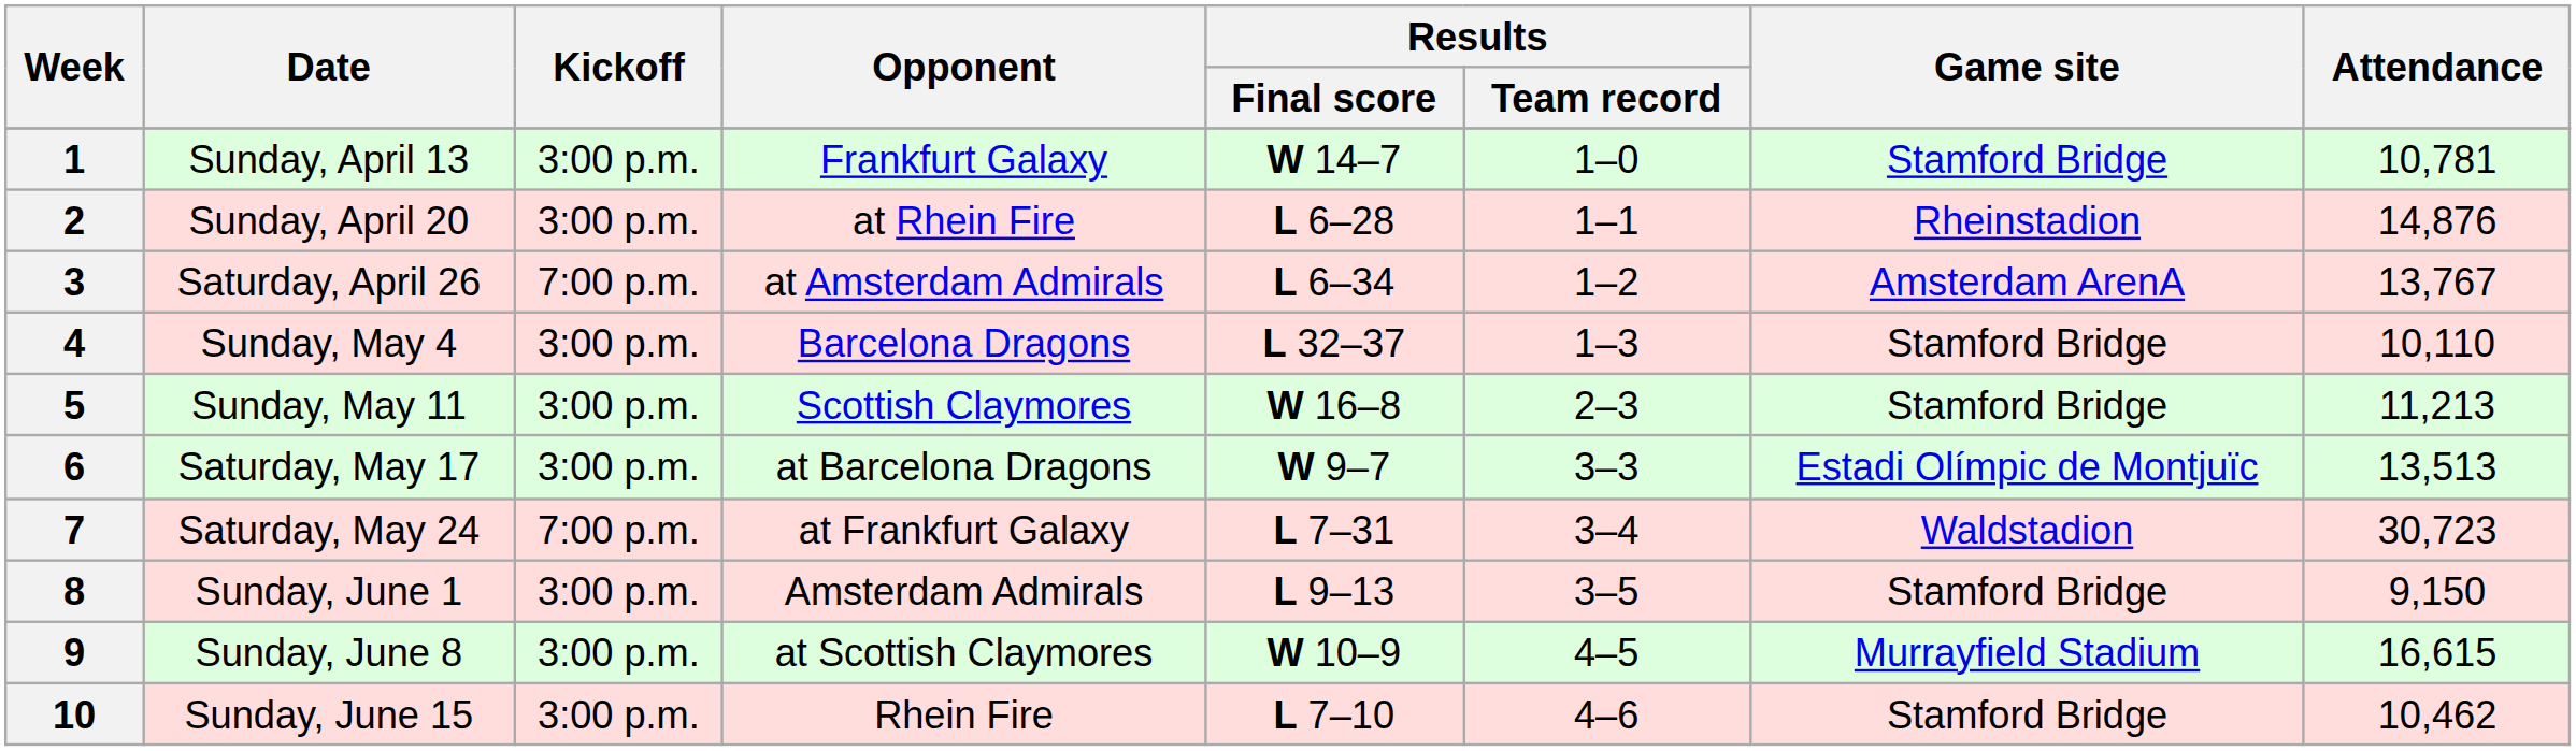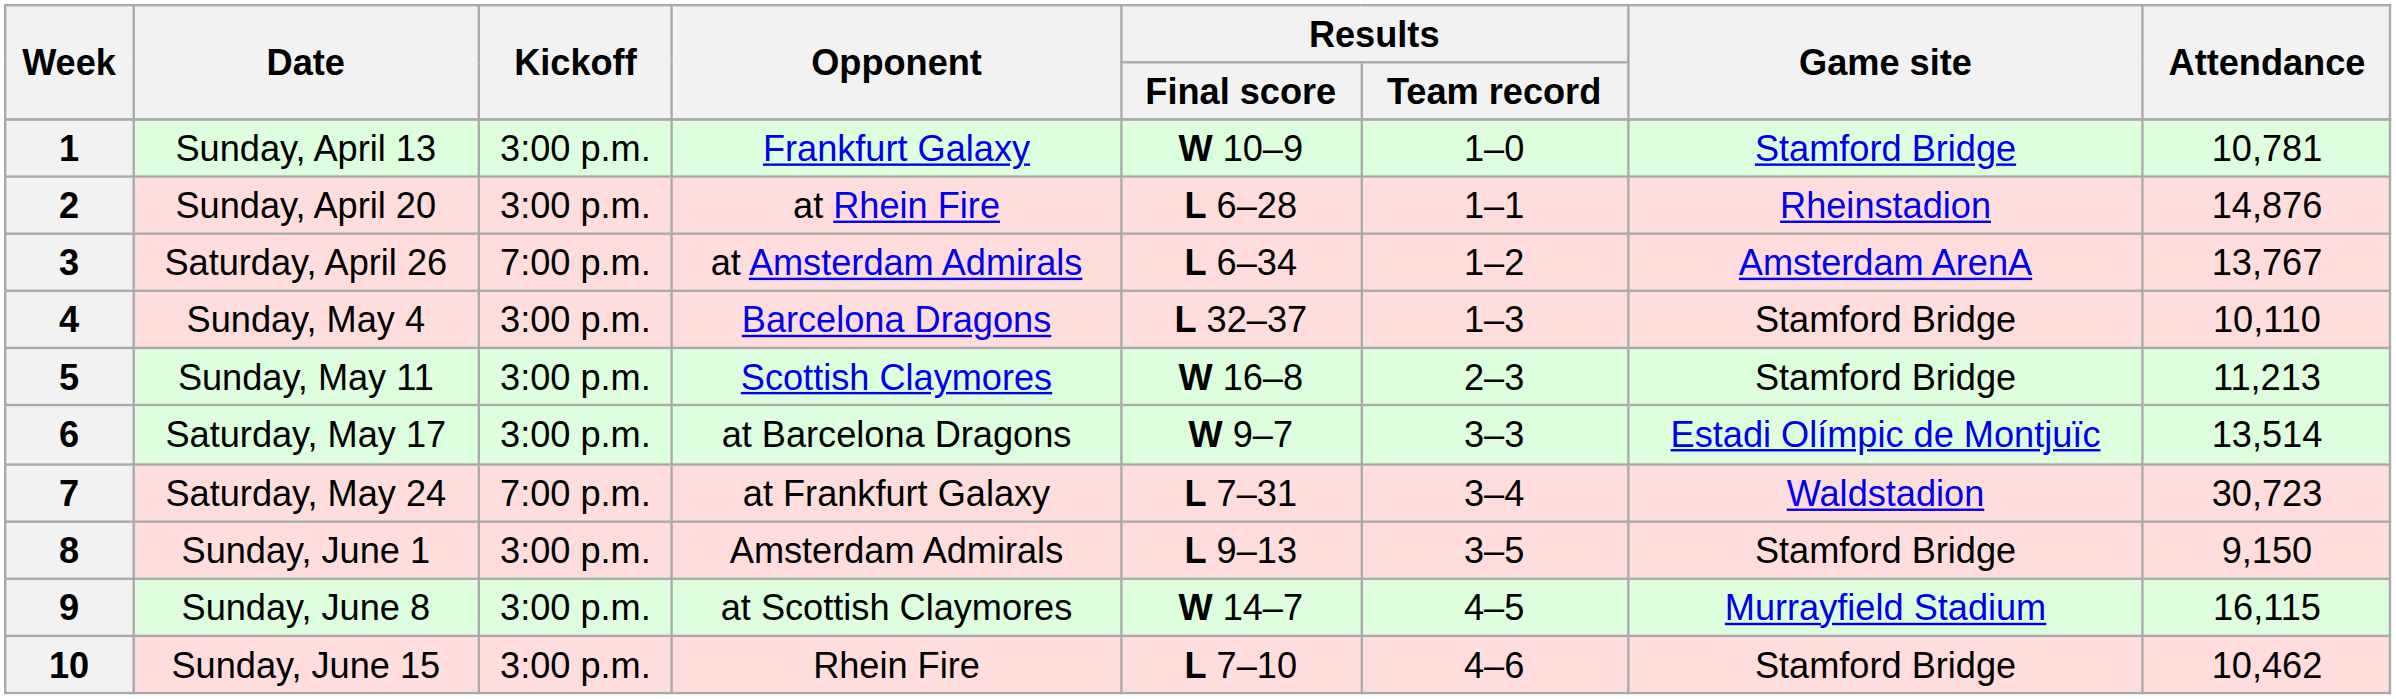 <table class="wikitable" style="font-size:95%; text-align:center; width:66em">
 <tr>
 <th rowspan="2">Week</th>
 <th rowspan="2">Date</th>
 <th rowspan="2">Kickoff </th>
 <th rowspan="2">Opponent</th>
 <th colspan="2">Results</th>
 <th rowspan="2">Game site</th>
 <th rowspan="2">Attendance</th>
 </tr>
 <tr>
 <th>Final score</th>
 <th>Team record</th>
 </tr>
 <tr>
 </tr>
 <tr bgcolor="#DDFFDD">
 <th>1</th>
 <td>Sunday, April 13</td>
 <td>3:00 p.m.</td>
 <td><a href='#'>Frankfurt Galaxy</a></td>
-<td><strong>W</strong> 14–7</td>
+<td><strong>W</strong> 10–9</td>
 <td>1–0</td>
 <td><a href='#'>Stamford Bridge</a></td>
 <td>10,781</td>
 </tr>
 <tr bgcolor="#FFDDDD">
 <th>2</th>
 <td>Sunday, April 20</td>
 <td>3:00 p.m.</td>
 <td>at <a href='#'>Rhein Fire</a></td>
 <td><strong>L</strong> 6–28</td>
 <td>1–1</td>
 <td><a href='#'>Rheinstadion</a></td>
 <td>14,876</td>
 </tr>
 <tr bgcolor="#FFDDDD">
 <th>3</th>
 <td>Saturday, April 26</td>
 <td>7:00 p.m.</td>
 <td>at <a href='#'>Amsterdam Admirals</a></td>
 <td><strong>L</strong> 6–34</td>
 <td>1–2</td>
 <td><a href='#'>Amsterdam ArenA</a></td>
 <td>13,767</td>
 </tr>
 <tr bgcolor="#FFDDDD">
 <th>4</th>
 <td>Sunday, May 4</td>
 <td>3:00 p.m.</td>
 <td><a href='#'>Barcelona Dragons</a></td>
 <td><strong>L</strong> 32–37</td>
 <td>1–3</td>
 <td>Stamford Bridge</td>
 <td>10,110</td>
 </tr>
 <tr bgcolor="#DDFFDD">
 <th>5</th>
 <td>Sunday, May 11</td>
 <td>3:00 p.m.</td>
 <td><a href='#'>Scottish Claymores</a></td>
 <td><strong>W</strong> 16–8</td>
 <td>2–3</td>
 <td>Stamford Bridge</td>
 <td>11,213</td>
 </tr>
 <tr bgcolor="#DDFFDD">
 <th>6</th>
 <td>Saturday, May 17</td>
 <td>3:00 p.m.</td>
 <td>at Barcelona Dragons</td>
 <td><strong>W</strong> 9–7</td>
 <td>3–3</td>
 <td><a href='#'>Estadi Olímpic de Montjuïc</a></td>
-<td>13,513</td>
+<td>13,514</td>
 </tr>
 <tr bgcolor="#FFDDDD">
 <th>7</th>
 <td>Saturday, May 24</td>
 <td>7:00 p.m.</td>
 <td>at Frankfurt Galaxy</td>
 <td><strong>L</strong> 7–31</td>
 <td>3–4</td>
 <td><a href='#'>Waldstadion</a></td>
 <td>30,723</td>
 </tr>
 <tr bgcolor="#FFDDDD">
 <th>8</th>
 <td>Sunday, June 1</td>
 <td>3:00 p.m.</td>
 <td>Amsterdam Admirals</td>
 <td><strong>L</strong> 9–13</td>
 <td>3–5</td>
 <td>Stamford Bridge</td>
 <td>9,150</td>
 </tr>
 <tr bgcolor="#DDFFDD">
 <th>9</th>
 <td>Sunday, June 8</td>
 <td>3:00 p.m.</td>
 <td>at Scottish Claymores</td>
-<td><strong>W</strong> 10–9</td>
+<td><strong>W</strong> 14–7</td>
 <td>4–5</td>
 <td><a href='#'>Murrayfield Stadium</a></td>
-<td>16,615</td>
+<td>16,115</td>
 </tr>
 <tr bgcolor="#FFDDDD">
 <th>10</th>
 <td>Sunday, June 15</td>
 <td>3:00 p.m.</td>
 <td>Rhein Fire</td>
 <td><strong>L</strong> 7–10</td>
 <td>4–6</td>
 <td>Stamford Bridge</td>
 <td>10,462</td>
 </tr>
 </table>
